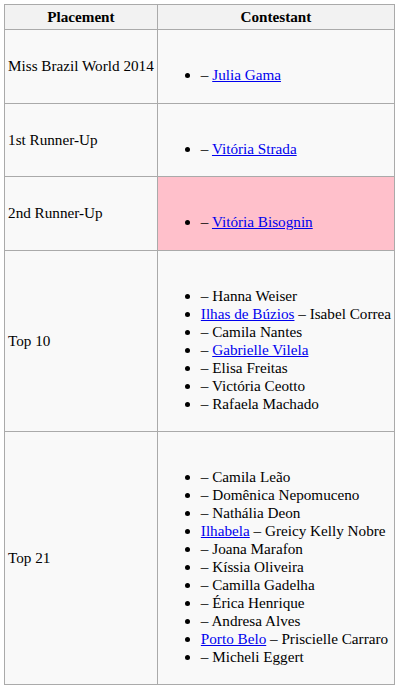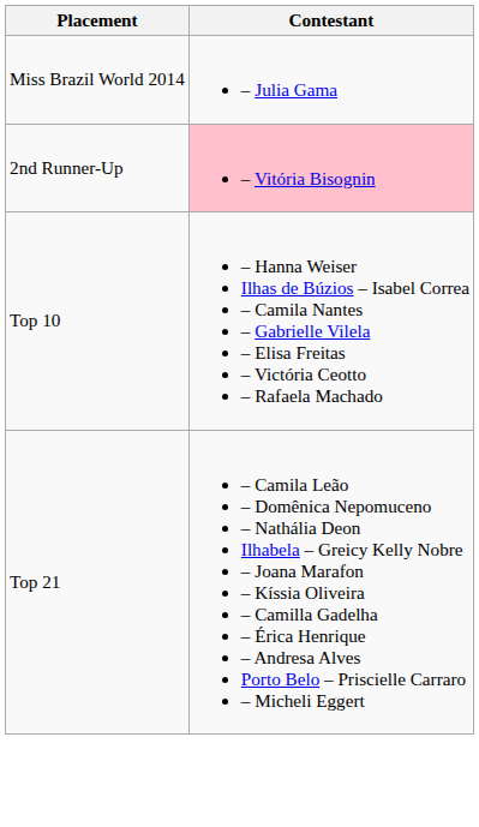 <table class="wikitable sortable" style="font-size: 95%;">
 <tr>
 <th>Placement</th>
 <th>Contestant</th>
 </tr>
 <tr>
 <td>Miss Brazil World 2014</td>
 <td><br><ul><li> – <a href='#'>Julia Gama</a></li></ul></td>
-</tr>
-<tr>
-<td>1st Runner-Up</td>
-<td><br><ul><li> – <a href='#'>Vitória Strada</a></li></ul></td>
 </tr>
 <tr>
 <td>2nd Runner-Up</td>
 <td style="background: pink;"><br><ul><li> – <a href='#'>Vitória Bisognin</a></li></ul></td>
 </tr>
 <tr>
 <td>Top 10</td>
 <td><br><ul><li> – Hanna Weiser</li><li> <a href='#'>Ilhas de Búzios</a> – Isabel Correa</li><li> – Camila Nantes</li><li> – <a href='#'>Gabrielle Vilela</a></li><li> – Elisa Freitas</li><li> – Victória Ceotto</li><li> – Rafaela Machado</li></ul></td>
 </tr>
 <tr>
 <td>Top 21</td>
 <td><br><ul><li> – Camila Leão</li><li> – Domênica Nepomuceno</li><li> – Nathália Deon</li><li> <a href='#'>Ilhabela</a> – Greicy Kelly Nobre</li><li> – Joana Marafon</li><li> – Kíssia Oliveira</li><li> – Camilla Gadelha</li><li> – Érica Henrique</li><li> – Andresa Alves</li><li> <a href='#'>Porto Belo</a> – Priscielle Carraro</li><li> – Micheli Eggert</li></ul></td>
 </tr>
 </table>
